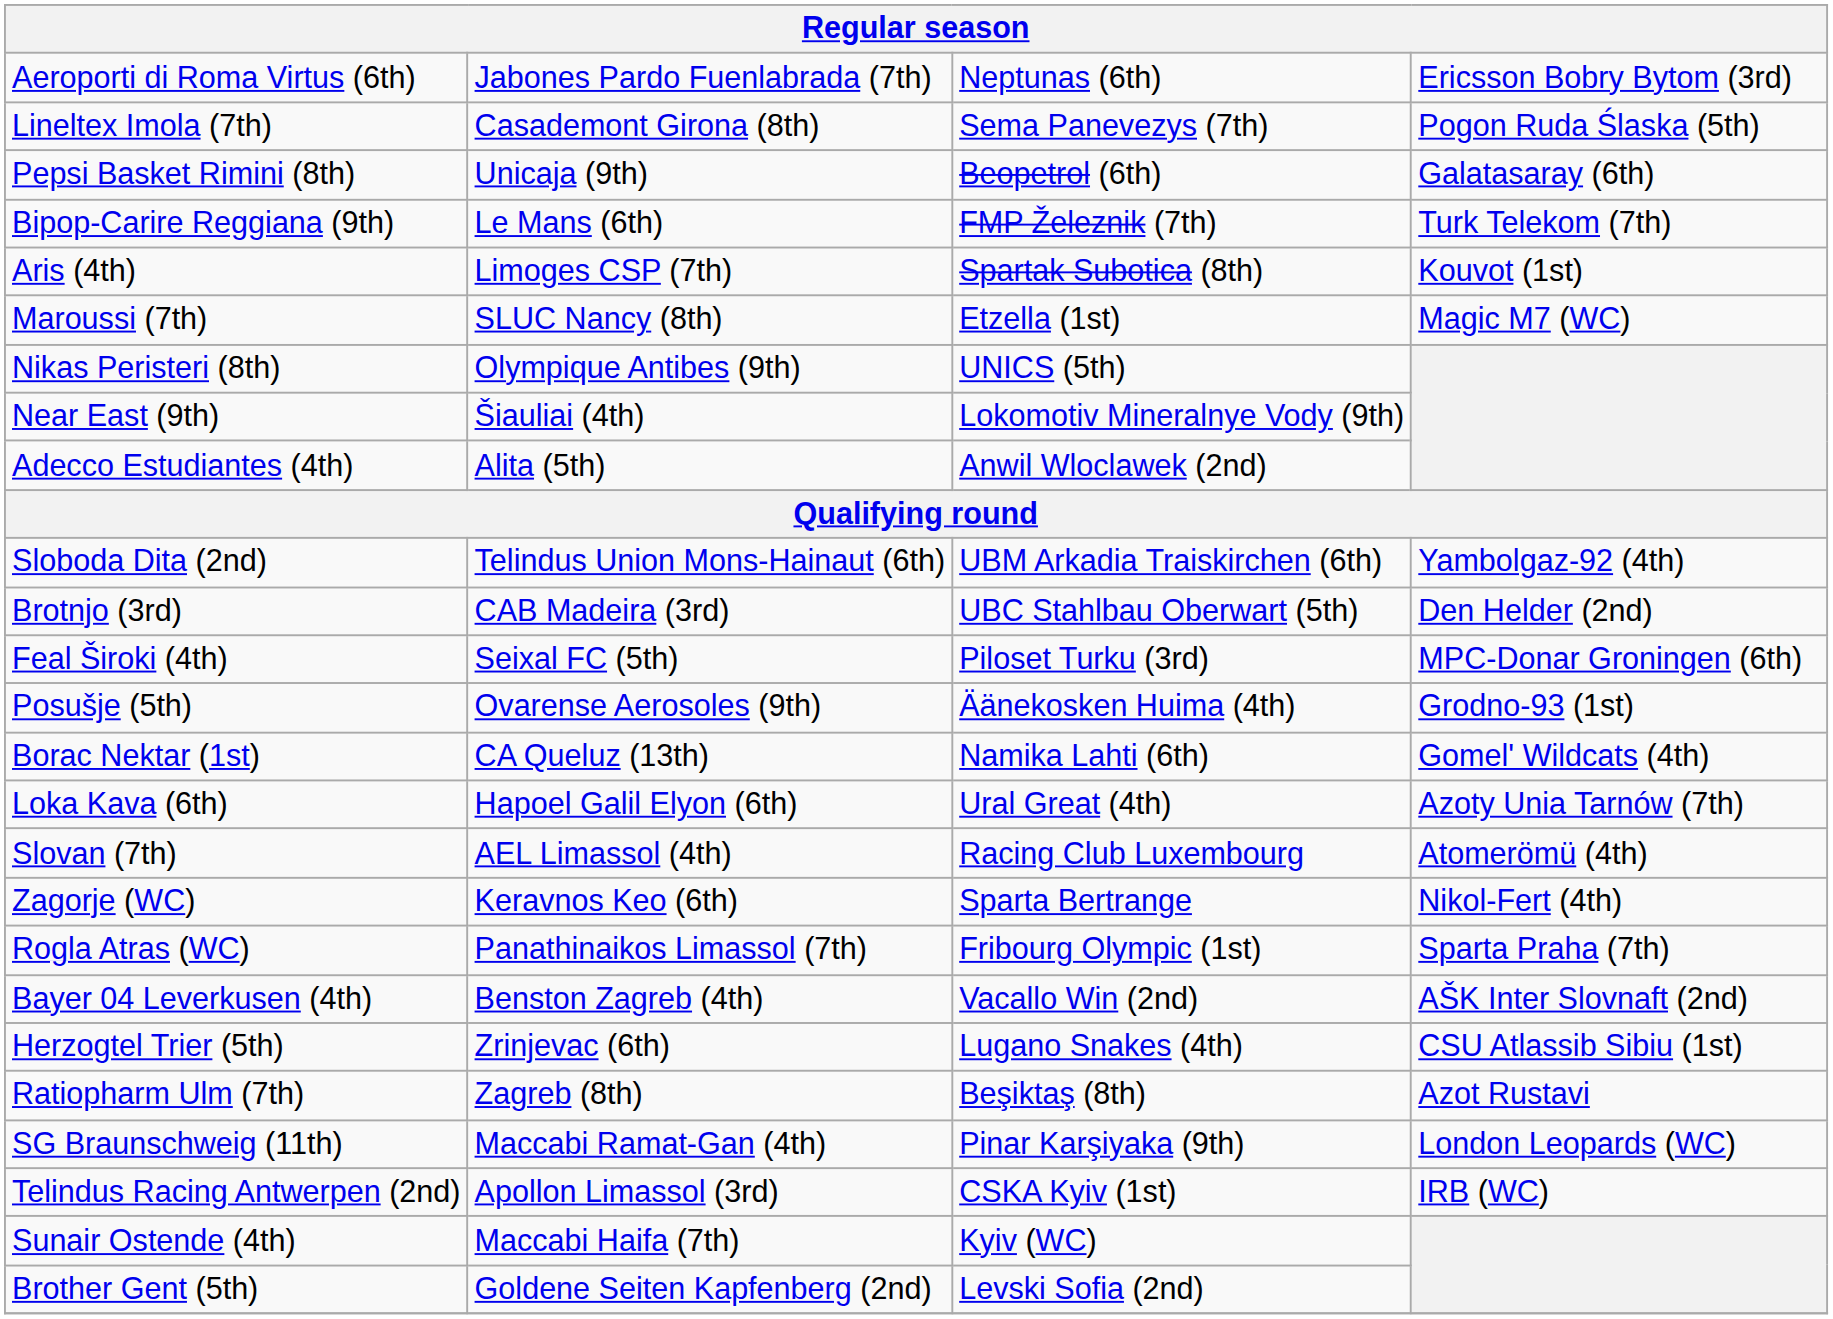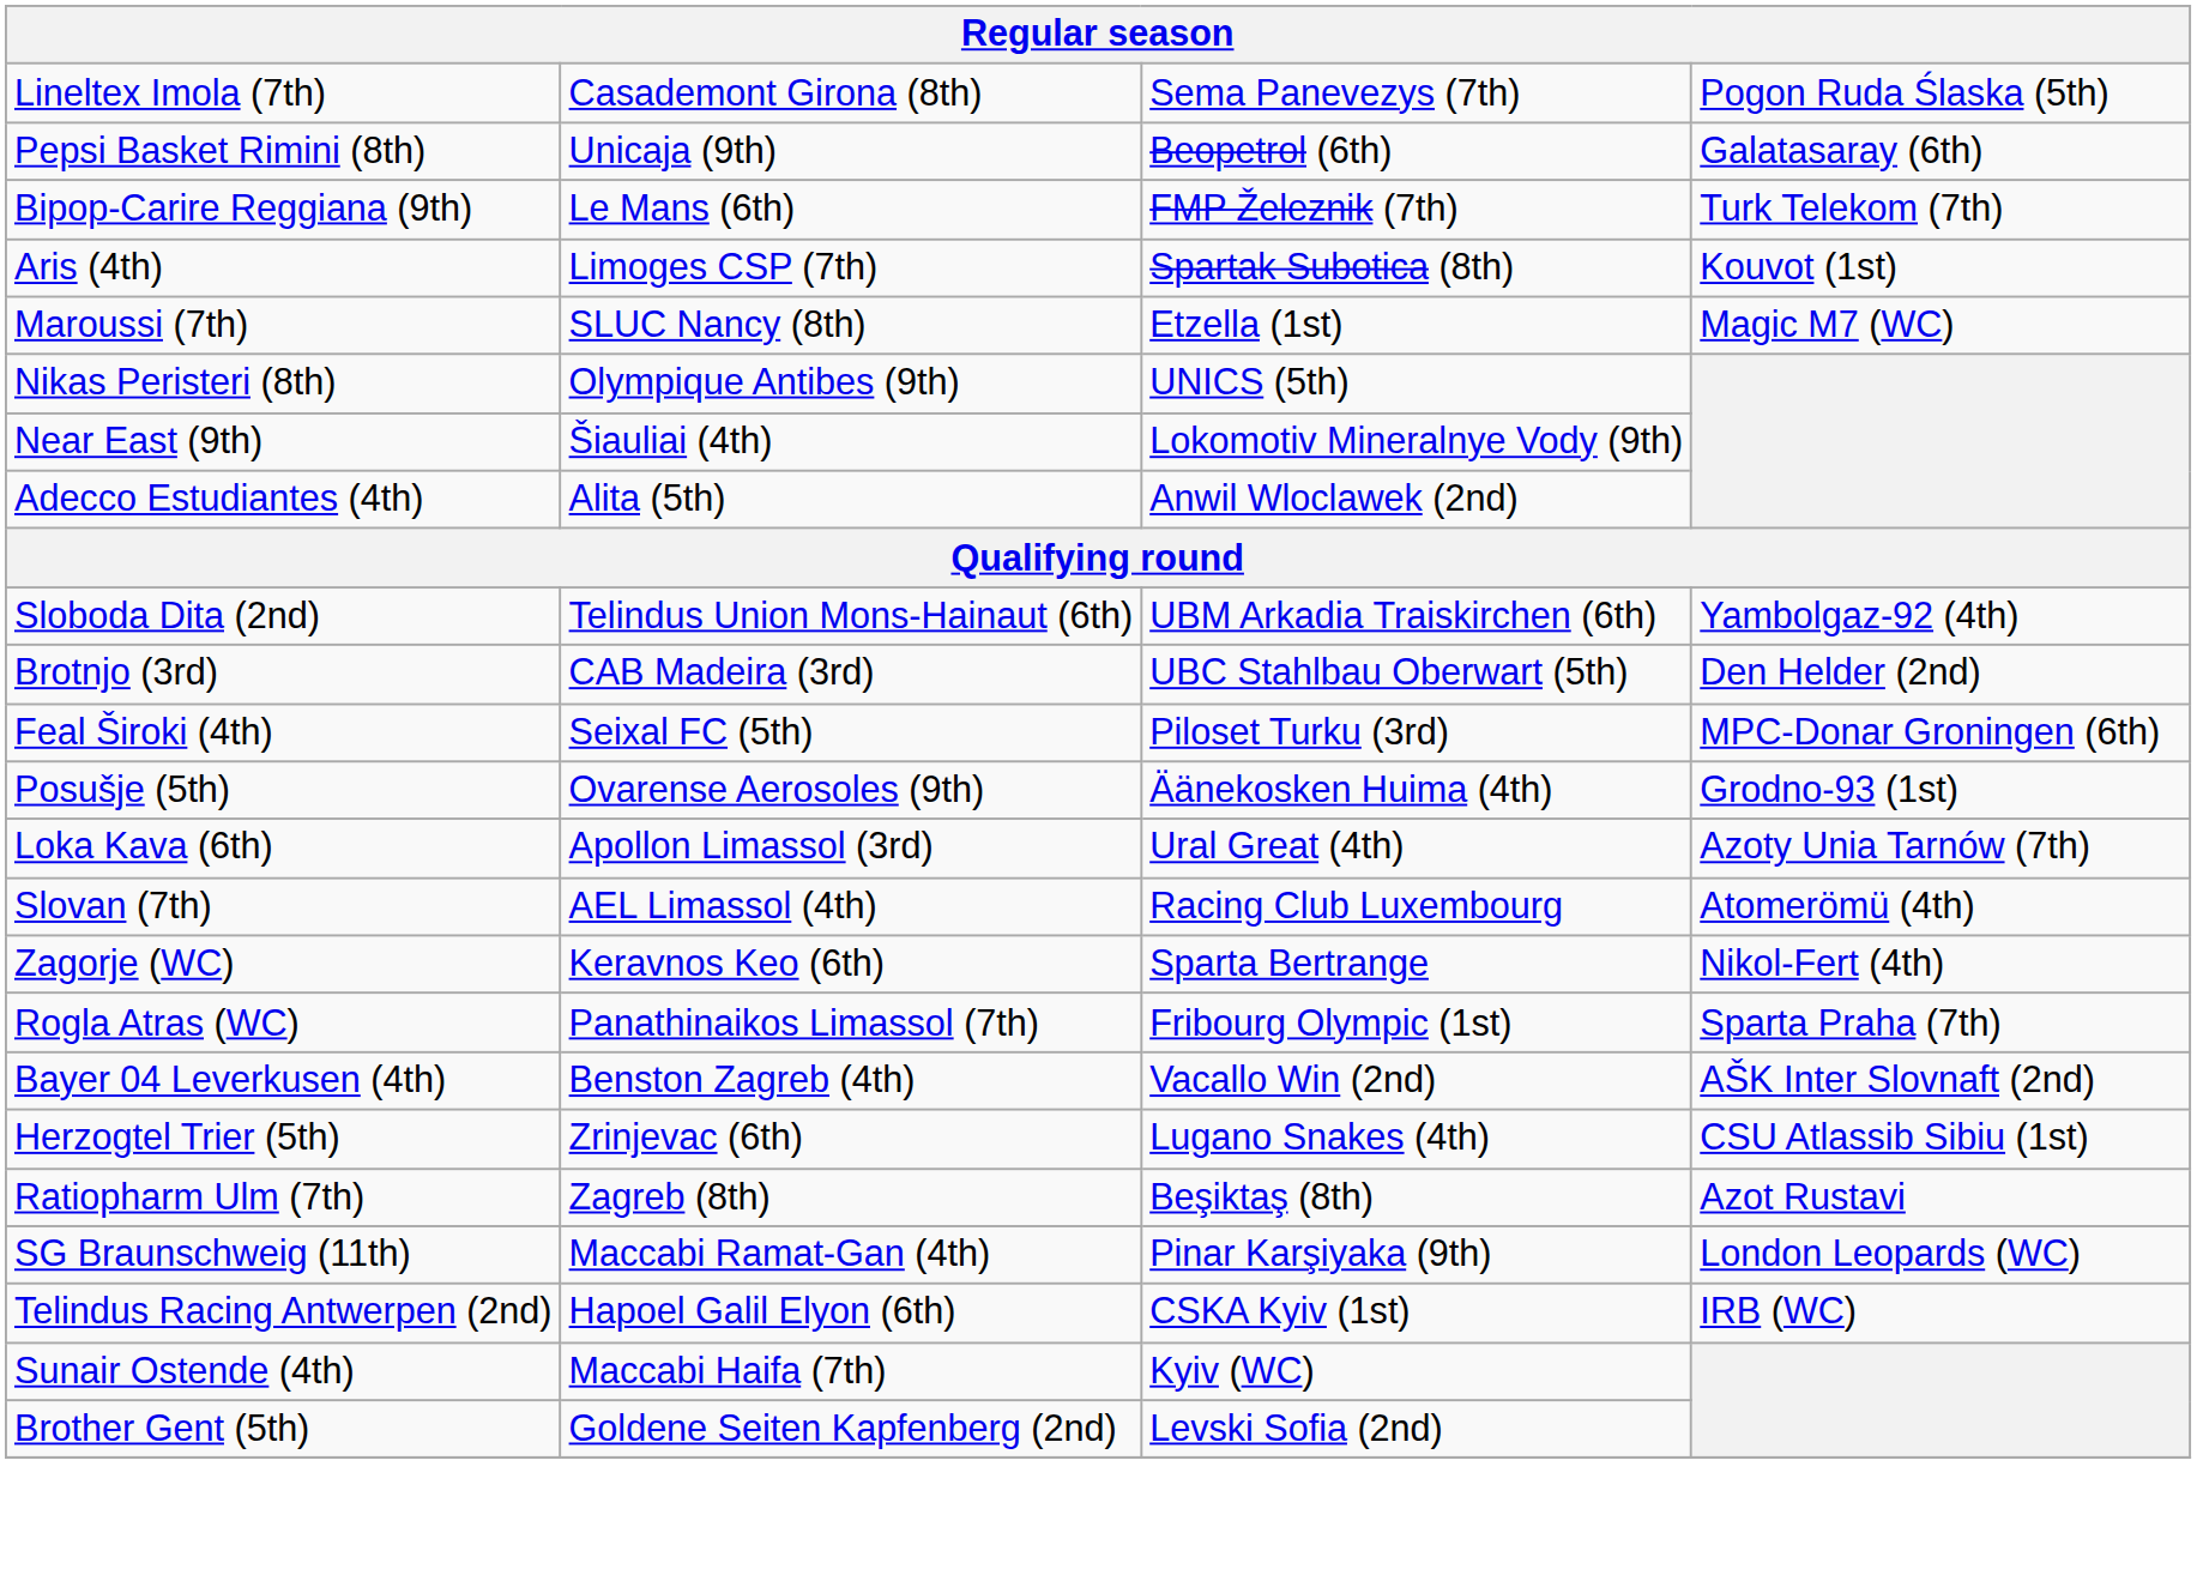 <table class="wikitable" style="white-space: nowrap;">
 <tr>
 <th colspan="4"><a href='#'>Regular season</a></th>
-</tr>
-<tr>
-<td width="210"> <a href='#'>Aeroporti di Roma Virtus</a> (6th)</td>
-<td width="210"> <a href='#'>Jabones Pardo Fuenlabrada</a> (7th)</td>
-<td width="210"> <a href='#'>Neptunas</a> (6th)</td>
-<td width="210"> <a href='#'>Ericsson Bobry Bytom</a> (3rd)</td>
 </tr>
 <tr>
 <td width="210"> <a href='#'>Lineltex Imola</a> (7th)</td>
 <td width="210"> <a href='#'>Casademont Girona</a> (8th)</td>
 <td width="210"> <a href='#'>Sema Panevezys</a> (7th)</td>
 <td width="210"> <a href='#'>Pogon Ruda Ślaska</a> (5th)</td>
 </tr>
 <tr>
 <td width="210"> <a href='#'>Pepsi Basket Rimini</a> (8th)</td>
 <td width="210"> <a href='#'>Unicaja</a> (9th)</td>
 <td width="210"> <a href='#'><s>Beopetrol</s></a> (6th)</td>
 <td width="210"> <a href='#'>Galatasaray</a> (6th)</td>
 </tr>
 <tr>
 <td width="210"> <a href='#'>Bipop-Carire Reggiana</a> (9th)</td>
 <td width="210"> <a href='#'>Le Mans</a> (6th)</td>
 <td width="210"> <a href='#'><s>FMP Železnik</s></a> (7th)</td>
 <td width="210"> <a href='#'>Turk Telekom</a> (7th)</td>
 </tr>
 <tr>
 <td width="210"> <a href='#'>Aris</a> (4th)</td>
 <td width="210"> <a href='#'>Limoges CSP</a> (7th)</td>
 <td width="210"> <a href='#'><s>Spartak Subotica</s></a> (8th)</td>
 <td width="210"> <a href='#'>Kouvot</a> (1st)</td>
 </tr>
 <tr>
 <td width="210"> <a href='#'>Maroussi</a> (7th)</td>
 <td width="210"> <a href='#'>SLUC Nancy</a> (8th)</td>
 <td width="210"> <a href='#'>Etzella</a> (1st)</td>
 <td width="210"> <a href='#'>Magic M7</a> (<a href='#'>WC</a>)</td>
 </tr>
 <tr>
 <td width="210"> <a href='#'>Nikas Peristeri</a> (8th)</td>
 <td width="210"> <a href='#'>Olympique Antibes</a> (9th)</td>
 <td width="210"> <a href='#'>UNICS</a> (5th)</td>
 <th rowspan="3"></th>
 </tr>
 <tr>
 <td width="210"> <a href='#'>Near East</a> (9th)</td>
 <td width="210"> <a href='#'>Šiauliai</a> (4th)</td>
 <td width="210"> <a href='#'>Lokomotiv Mineralnye Vody</a> (9th)</td>
 </tr>
 <tr>
 <td width="210"> <a href='#'>Adecco Estudiantes</a> (4th)</td>
 <td> <a href='#'>Alita</a> (5th)</td>
 <td> <a href='#'>Anwil Wloclawek</a> (2nd)</td>
 </tr>
 <tr>
 <th colspan="4"><a href='#'>Qualifying round</a></th>
 </tr>
 <tr>
 <td> <a href='#'>Sloboda Dita</a> (2nd)</td>
 <td> <a href='#'>Telindus Union Mons-Hainaut</a> (6th)</td>
 <td> <a href='#'>UBM Arkadia Traiskirchen</a> (6th)</td>
 <td> <a href='#'>Yambolgaz-92</a> (4th)</td>
 </tr>
 <tr>
 <td> <a href='#'>Brotnjo</a> (3rd)</td>
 <td> <a href='#'>CAB Madeira</a> (3rd)</td>
 <td> <a href='#'>UBC Stahlbau Oberwart</a> (5th)</td>
 <td> <a href='#'>Den Helder</a> (2nd)</td>
 </tr>
 <tr>
 <td> <a href='#'>Feal Široki</a> (4th)</td>
 <td> <a href='#'>Seixal FC</a> (5th)</td>
 <td> <a href='#'>Piloset Turku</a> (3rd)</td>
 <td> <a href='#'>MPC-Donar Groningen</a> (6th)</td>
 </tr>
 <tr>
 <td> <a href='#'>Posušje</a> (5th)</td>
 <td> <a href='#'>Ovarense Aerosoles</a> (9th)</td>
 <td> <a href='#'>Äänekosken Huima</a> (4th)</td>
 <td> <a href='#'>Grodno-93</a> (1st)</td>
 </tr>
 <tr>
-<td width="210"> <a href='#'>Borac Nektar</a> (<a href='#'>1st</a>)</td>
-<td width="210"> <a href='#'>CA Queluz</a> (13th)</td>
-<td width="210"> <a href='#'>Namika Lahti</a> (6th)</td>
-<td width="210"> <a href='#'>Gomel' Wildcats</a> (4th)</td>
-</tr>
-<tr>
 <td width="210"> <a href='#'>Loka Kava</a> (6th)</td>
-<td width="210"> <a href='#'>Hapoel Galil Elyon</a> (6th)</td>
+<td width="210"> <a href='#'>Apollon Limassol</a> (3rd)</td>
 <td width="210"> <a href='#'>Ural Great</a> (4th)</td>
 <td width="210"> <a href='#'>Azoty Unia Tarnów</a> (7th)</td>
 </tr>
 <tr>
 <td width="210"> <a href='#'>Slovan</a> (7th)</td>
 <td width="210"> <a href='#'>AEL Limassol</a> (4th)</td>
 <td width="210"> <a href='#'>Racing Club Luxembourg</a></td>
 <td width="210"> <a href='#'>Atomerömü</a> (4th)</td>
 </tr>
 <tr>
 <td width="210"> <a href='#'>Zagorje</a> (<a href='#'>WC</a>)</td>
 <td width="210"> <a href='#'>Keravnos Keo</a> (6th)</td>
 <td width="210"> <a href='#'>Sparta Bertrange</a></td>
 <td width="210"> <a href='#'>Nikol-Fert</a> (4th)</td>
 </tr>
 <tr>
 <td width="210"> <a href='#'>Rogla Atras</a> (<a href='#'>WC</a>)</td>
 <td width="210"> <a href='#'>Panathinaikos Limassol</a> (7th)</td>
 <td width="210"> <a href='#'>Fribourg Olympic</a> (1st)</td>
 <td width="210"> <a href='#'>Sparta Praha</a> (7th)</td>
 </tr>
 <tr>
 <td width="210"> <a href='#'>Bayer 04 Leverkusen</a> (4th)</td>
 <td width="210"> <a href='#'>Benston Zagreb</a> (4th)</td>
 <td width="210"> <a href='#'>Vacallo Win</a> (2nd)</td>
 <td width="210"> <a href='#'>AŠK Inter Slovnaft</a> (2nd)</td>
 </tr>
 <tr>
 <td width="210"> <a href='#'>Herzogtel Trier</a> (5th)</td>
 <td width="210"> <a href='#'>Zrinjevac</a> (6th)</td>
 <td width="210"> <a href='#'>Lugano Snakes</a> (4th)</td>
 <td width="210"> <a href='#'>CSU Atlassib Sibiu</a> (1st)</td>
 </tr>
 <tr>
 <td width="210"> <a href='#'>Ratiopharm Ulm</a> (7th)</td>
 <td width="210"> <a href='#'>Zagreb</a> (8th)</td>
 <td width="210"> <a href='#'>Beşiktaş</a> (8th)</td>
 <td width="210"> <a href='#'>Azot Rustavi</a></td>
 </tr>
 <tr>
 <td width="210"> <a href='#'>SG Braunschweig</a> (11th)</td>
 <td width="210"> <a href='#'>Maccabi Ramat-Gan</a> (4th)</td>
 <td width="210"> <a href='#'>Pinar Karşiyaka</a> (9th)</td>
 <td width="210"> <a href='#'>London Leopards</a> (<a href='#'>WC</a>)</td>
 </tr>
 <tr>
 <td width="210"> <a href='#'>Telindus Racing Antwerpen</a> (2nd)</td>
-<td width="210"> <a href='#'>Apollon Limassol</a> (3rd)</td>
+<td width="210"> <a href='#'>Hapoel Galil Elyon</a> (6th)</td>
 <td width="210"> <a href='#'>CSKA Kyiv</a> (1st)</td>
 <td width="210"> <a href='#'>IRB</a> (<a href='#'>WC</a>)</td>
 </tr>
 <tr>
 <td width="210"> <a href='#'>Sunair Ostende</a> (4th)</td>
 <td width="210"> <a href='#'>Maccabi Haifa</a> (7th)</td>
 <td width="210"> <a href='#'>Kyiv</a> (<a href='#'>WC</a>)</td>
 <th rowspan="2"></th>
 </tr>
 <tr>
 <td width="210"> <a href='#'>Brother Gent</a> (5th)</td>
 <td width="210"> <a href='#'>Goldene Seiten Kapfenberg</a> (2nd)</td>
 <td width="210"> <a href='#'>Levski Sofia</a> (2nd)</td>
 </tr>
 <tr>
 </tr>
 </table>
